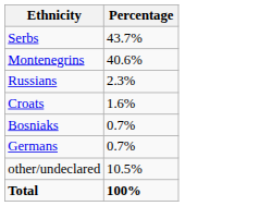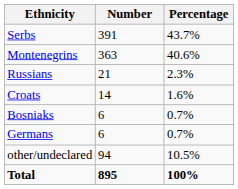 <table class="wikitable">
 <tr>
 <th width="100px">Ethnicity</th>
+<th width="80px">Number</th>
 <th width="80px">Percentage</th>
 </tr>
 <tr>
 <td><a href='#'>Serbs</a></td>
+<td>391</td>
 <td>43.7%</td>
 </tr>
 <tr>
 <td><a href='#'>Montenegrins</a></td>
+<td>363</td>
 <td>40.6%</td>
 </tr>
 <tr>
 <td><a href='#'>Russians</a></td>
+<td>21</td>
 <td>2.3%</td>
 </tr>
 <tr>
 <td><a href='#'>Croats</a></td>
+<td>14</td>
 <td>1.6%</td>
 </tr>
 <tr>
 <td><a href='#'>Bosniaks</a></td>
+<td>6</td>
 <td>0.7%</td>
 </tr>
 <tr>
 <td><a href='#'>Germans</a></td>
+<td>6</td>
 <td>0.7%</td>
 </tr>
 <tr>
 <td>other/undeclared</td>
+<td>94</td>
 <td>10.5%</td>
 </tr>
 <tr>
 <td><strong>Total</strong></td>
+<td><strong>895</strong></td>
 <td><strong>100%</strong></td>
 </tr>
 </table>
